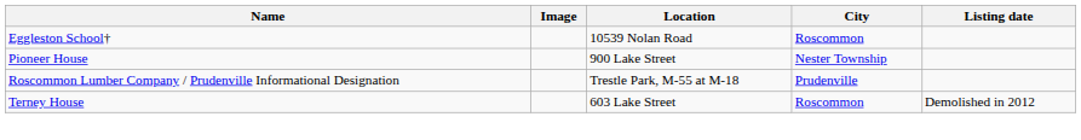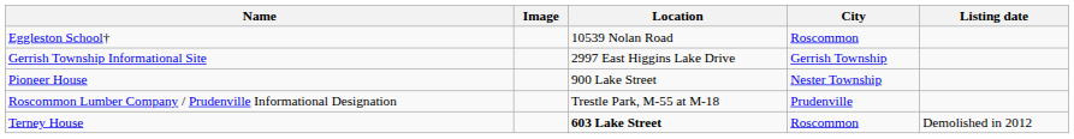 <table class="wikitable sortable" style="width:100%">
 <tr>
 <th>Name</th>
 <th>Image</th>
 <th>Location</th>
 <th>City</th>
 <th>Listing date</th>
 </tr>
 <tr>
 <td><a href='#'>Eggleston School</a>†</td>
 <td></td>
 <td>10539 Nolan Road</td>
 <td><a href='#'>Roscommon</a></td>
+<td></td>
+</tr>
+<tr>
+<td><a href='#'>Gerrish Township Informational Site</a></td>
+<td></td>
+<td>2997 East Higgins Lake Drive</td>
+<td><a href='#'>Gerrish Township</a></td>
 <td></td>
 </tr>
 <tr>
 <td><a href='#'>Pioneer House</a></td>
 <td></td>
 <td>900 Lake Street</td>
 <td><a href='#'>Nester Township</a></td>
 <td></td>
 </tr>
 <tr>
 <td><a href='#'>Roscommon Lumber Company</a> / <a href='#'>Prudenville</a> Informational Designation</td>
 <td></td>
 <td>Trestle Park, M-55 at M-18</td>
 <td><a href='#'>Prudenville</a></td>
 <td></td>
 </tr>
 <tr>
 <td><a href='#'>Terney House</a></td>
 <td></td>
-<td>603 Lake Street</td>
+<td><strong>603 Lake Street</strong></td>
 <td><a href='#'>Roscommon</a></td>
 <td> Demolished in 2012</td>
 </tr>
 </table>
